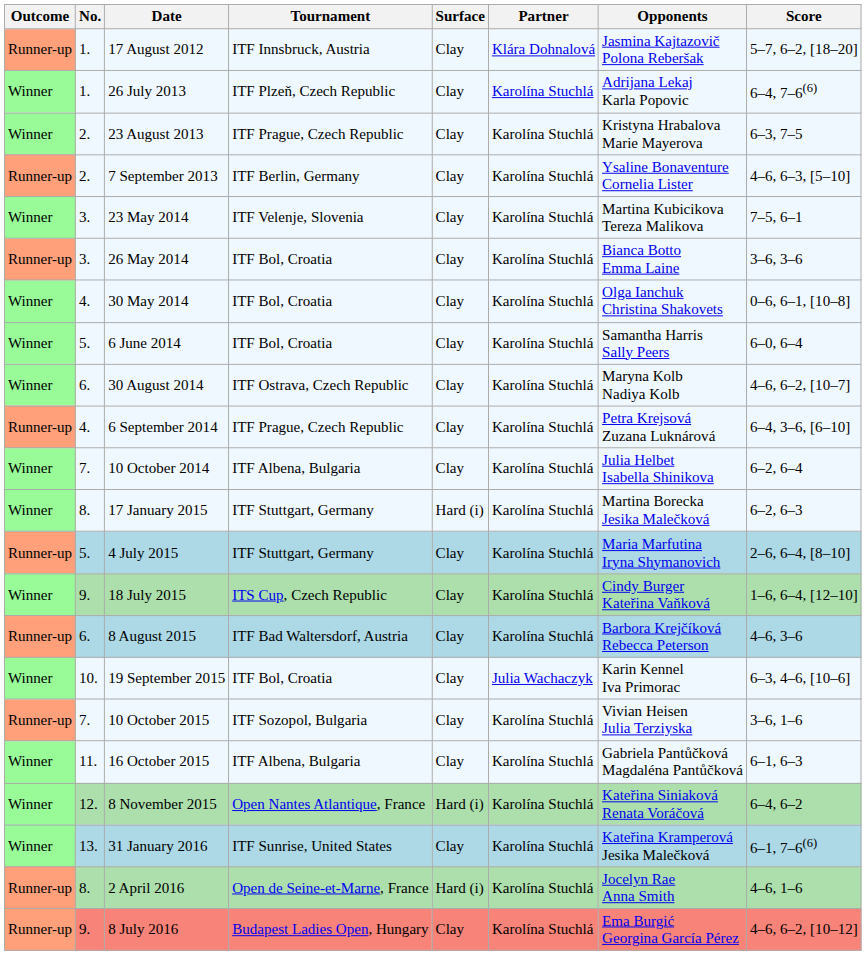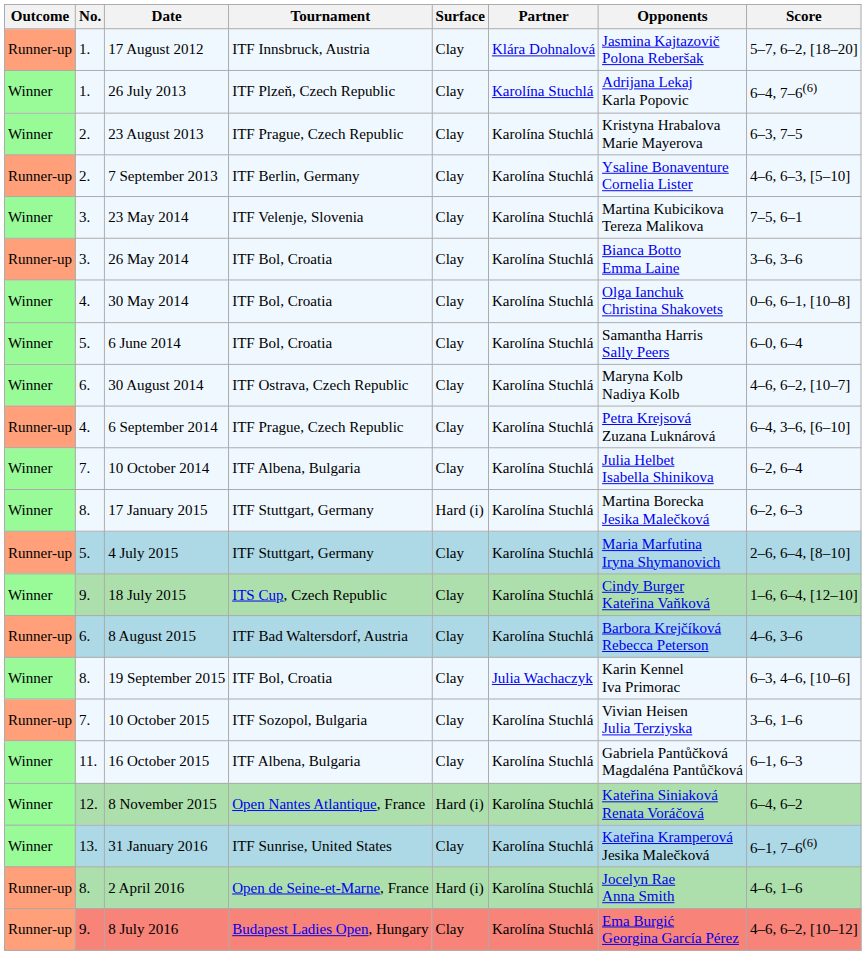 <table class="sortable wikitable" style=font-size:97%>
 <tr>
 <th>Outcome</th>
 <th>No.</th>
 <th>Date</th>
 <th>Tournament</th>
 <th>Surface</th>
 <th>Partner</th>
 <th>Opponents</th>
 <th class="unsortable">Score</th>
 </tr>
 <tr style="background:#f0f8ff;">
 <td bgcolor="FFA07A">Runner-up</td>
 <td>1.</td>
 <td>17 August 2012</td>
 <td>ITF Innsbruck, Austria</td>
 <td>Clay</td>
 <td> <a href='#'>Klára Dohnalová</a></td>
 <td> <a href='#'>Jasmina Kajtazovič</a> <br>  <a href='#'>Polona Reberšak</a></td>
 <td>5–7, 6–2, [18–20]</td>
 </tr>
 <tr style="background:#f0f8ff;">
 <td style="background:#98fb98;">Winner</td>
 <td>1.</td>
 <td>26 July 2013</td>
 <td>ITF Plzeň, Czech Republic</td>
 <td>Clay</td>
 <td> <a href='#'>Karolína Stuchlá</a></td>
 <td> <a href='#'>Adrijana Lekaj</a> <br>  Karla Popovic</td>
 <td>6–4, 7–6<sup>(6)</sup></td>
 </tr>
 <tr style="background:#f0f8ff;">
 <td style="background:#98fb98;">Winner</td>
 <td>2.</td>
 <td>23 August 2013</td>
 <td>ITF Prague, Czech Republic</td>
 <td>Clay</td>
 <td> Karolína Stuchlá</td>
 <td> Kristyna Hrabalova <br>  Marie Mayerova</td>
 <td>6–3, 7–5</td>
 </tr>
 <tr style="background:#f0f8ff;">
 <td bgcolor="FFA07A">Runner-up</td>
 <td>2.</td>
 <td>7 September 2013</td>
 <td>ITF Berlin, Germany</td>
 <td>Clay</td>
 <td> Karolína Stuchlá</td>
 <td> <a href='#'>Ysaline Bonaventure</a> <br>  <a href='#'>Cornelia Lister</a></td>
 <td>4–6, 6–3, [5–10]</td>
 </tr>
 <tr style="background:#f0f8ff;">
 <td style="background:#98fb98;">Winner</td>
 <td>3.</td>
 <td>23 May 2014</td>
 <td>ITF Velenje, Slovenia</td>
 <td>Clay</td>
 <td> Karolína Stuchlá</td>
 <td> Martina Kubicikova <br>  Tereza Malikova</td>
 <td>7–5, 6–1</td>
 </tr>
 <tr style="background:#f0f8ff;">
 <td bgcolor="FFA07A">Runner-up</td>
 <td>3.</td>
 <td>26 May 2014</td>
 <td>ITF Bol, Croatia</td>
 <td>Clay</td>
 <td> Karolína Stuchlá</td>
 <td> <a href='#'>Bianca Botto</a> <br>  <a href='#'>Emma Laine</a></td>
 <td>3–6, 3–6</td>
 </tr>
 <tr style="background:#f0f8ff;">
 <td style="background:#98fb98;">Winner</td>
 <td>4.</td>
 <td>30 May 2014</td>
 <td>ITF Bol, Croatia</td>
 <td>Clay</td>
 <td> Karolína Stuchlá</td>
 <td> <a href='#'>Olga Ianchuk</a> <br>  <a href='#'>Christina Shakovets</a></td>
 <td>0–6, 6–1, [10–8]</td>
 </tr>
 <tr style="background:#f0f8ff;">
 <td style="background:#98fb98;">Winner</td>
 <td>5.</td>
 <td>6 June 2014</td>
 <td>ITF Bol, Croatia</td>
 <td>Clay</td>
 <td> Karolína Stuchlá</td>
 <td> Samantha Harris <br>  <a href='#'>Sally Peers</a></td>
 <td>6–0, 6–4</td>
 </tr>
 <tr style="background:#f0f8ff;">
 <td style="background:#98fb98;">Winner</td>
 <td>6.</td>
 <td>30 August 2014</td>
 <td>ITF Ostrava, Czech Republic</td>
 <td>Clay</td>
 <td> Karolína Stuchlá</td>
 <td> Maryna Kolb <br>  Nadiya Kolb</td>
 <td>4–6, 6–2, [10–7]</td>
 </tr>
 <tr style="background:#f0f8ff;">
 <td bgcolor="FFA07A">Runner-up</td>
 <td>4.</td>
 <td>6 September 2014</td>
 <td>ITF Prague, Czech Republic</td>
 <td>Clay</td>
 <td> Karolína Stuchlá</td>
 <td> <a href='#'>Petra Krejsová</a> <br>  Zuzana Luknárová</td>
 <td>6–4, 3–6, [6–10]</td>
 </tr>
 <tr style="background:#f0f8ff;">
 <td style="background:#98fb98;">Winner</td>
 <td>7.</td>
 <td>10 October 2014</td>
 <td>ITF Albena, Bulgaria</td>
 <td>Clay</td>
 <td> Karolína Stuchlá</td>
 <td> <a href='#'>Julia Helbet</a> <br>  <a href='#'>Isabella Shinikova</a></td>
 <td>6–2, 6–4</td>
 </tr>
 <tr style="background:#f0f8ff;">
 <td style="background:#98fb98;">Winner</td>
 <td>8.</td>
 <td>17 January 2015</td>
 <td>ITF Stuttgart, Germany</td>
 <td>Hard (i)</td>
 <td> Karolína Stuchlá</td>
 <td> Martina Borecka <br>  <a href='#'>Jesika Malečková</a></td>
 <td>6–2, 6–3</td>
 </tr>
 <tr style="background:lightblue;">
 <td bgcolor="FFA07A">Runner-up</td>
 <td>5.</td>
 <td>4 July 2015</td>
 <td>ITF Stuttgart, Germany</td>
 <td>Clay</td>
 <td> Karolína Stuchlá</td>
 <td> <a href='#'>Maria Marfutina</a> <br>  <a href='#'>Iryna Shymanovich</a></td>
 <td>2–6, 6–4, [8–10]</td>
 </tr>
 <tr style="background:#addfad;">
 <td style="background:#98fb98;">Winner</td>
 <td>9.</td>
 <td>18 July 2015</td>
 <td><a href='#'>ITS Cup</a>, Czech Republic</td>
 <td>Clay</td>
 <td> Karolína Stuchlá</td>
 <td> <a href='#'>Cindy Burger</a> <br>  <a href='#'>Kateřina Vaňková</a></td>
 <td>1–6, 6–4, [12–10]</td>
 </tr>
 <tr style="background:lightblue;">
 <td bgcolor="FFA07A">Runner-up</td>
 <td>6.</td>
 <td>8 August 2015</td>
 <td>ITF Bad Waltersdorf, Austria</td>
 <td>Clay</td>
 <td> Karolína Stuchlá</td>
 <td> <a href='#'>Barbora Krejčíková</a> <br>  <a href='#'>Rebecca Peterson</a></td>
 <td>4–6, 3–6</td>
 </tr>
 <tr style="background:#f0f8ff;">
 <td style="background:#98fb98;">Winner</td>
-<td>10.</td>
+<td>8.</td>
 <td>19 September 2015</td>
 <td>ITF Bol, Croatia</td>
 <td>Clay</td>
 <td> <a href='#'>Julia Wachaczyk</a></td>
 <td> Karin Kennel <br>  Iva Primorac</td>
 <td>6–3, 4–6, [10–6]</td>
 </tr>
 <tr style="background:#f0f8ff;">
 <td bgcolor="FFA07A">Runner-up</td>
 <td>7.</td>
 <td>10 October 2015</td>
 <td>ITF Sozopol, Bulgaria</td>
 <td>Clay</td>
 <td> Karolína Stuchlá</td>
 <td> Vivian Heisen <br>  <a href='#'>Julia Terziyska</a></td>
 <td>3–6, 1–6</td>
 </tr>
 <tr style="background:#f0f8ff;">
 <td style="background:#98fb98;">Winner</td>
 <td>11.</td>
 <td>16 October 2015</td>
 <td>ITF Albena, Bulgaria</td>
 <td>Clay</td>
 <td> Karolína Stuchlá</td>
 <td> Gabriela Pantůčková <br>  Magdaléna Pantůčková</td>
 <td>6–1, 6–3</td>
 </tr>
 <tr style="background:#addfad;">
 <td style="background:#98fb98;">Winner</td>
 <td>12.</td>
 <td>8 November 2015</td>
 <td><a href='#'>Open Nantes Atlantique</a>, France</td>
 <td>Hard (i)</td>
 <td> Karolína Stuchlá</td>
 <td> <a href='#'>Kateřina Siniaková</a> <br>  <a href='#'>Renata Voráčová</a></td>
 <td>6–4, 6–2</td>
 </tr>
 <tr style="background:lightblue;">
 <td style="background:#98fb98;">Winner</td>
 <td>13.</td>
 <td>31 January 2016</td>
 <td>ITF Sunrise, United States</td>
 <td>Clay</td>
 <td> Karolína Stuchlá</td>
 <td> <a href='#'>Kateřina Kramperová</a> <br>  Jesika Malečková</td>
 <td>6–1, 7–6<sup>(6)</sup></td>
 </tr>
 <tr style="background:#addfad;">
 <td bgcolor="FFA07A">Runner-up</td>
 <td>8.</td>
 <td>2 April 2016</td>
 <td><a href='#'>Open de Seine-et-Marne</a>, France</td>
 <td>Hard (i)</td>
 <td> Karolína Stuchlá</td>
 <td> <a href='#'>Jocelyn Rae</a> <br>  <a href='#'>Anna Smith</a></td>
 <td>4–6, 1–6</td>
 </tr>
 <tr style="background:#f88379;">
 <td bgcolor="FFA07A">Runner-up</td>
 <td>9.</td>
 <td>8 July 2016</td>
 <td><a href='#'>Budapest Ladies Open</a>, Hungary</td>
 <td>Clay</td>
 <td> Karolína Stuchlá</td>
 <td> <a href='#'>Ema Burgić</a> <br>  <a href='#'>Georgina García Pérez</a></td>
 <td>4–6, 6–2, [10–12]</td>
 </tr>
 </table>
